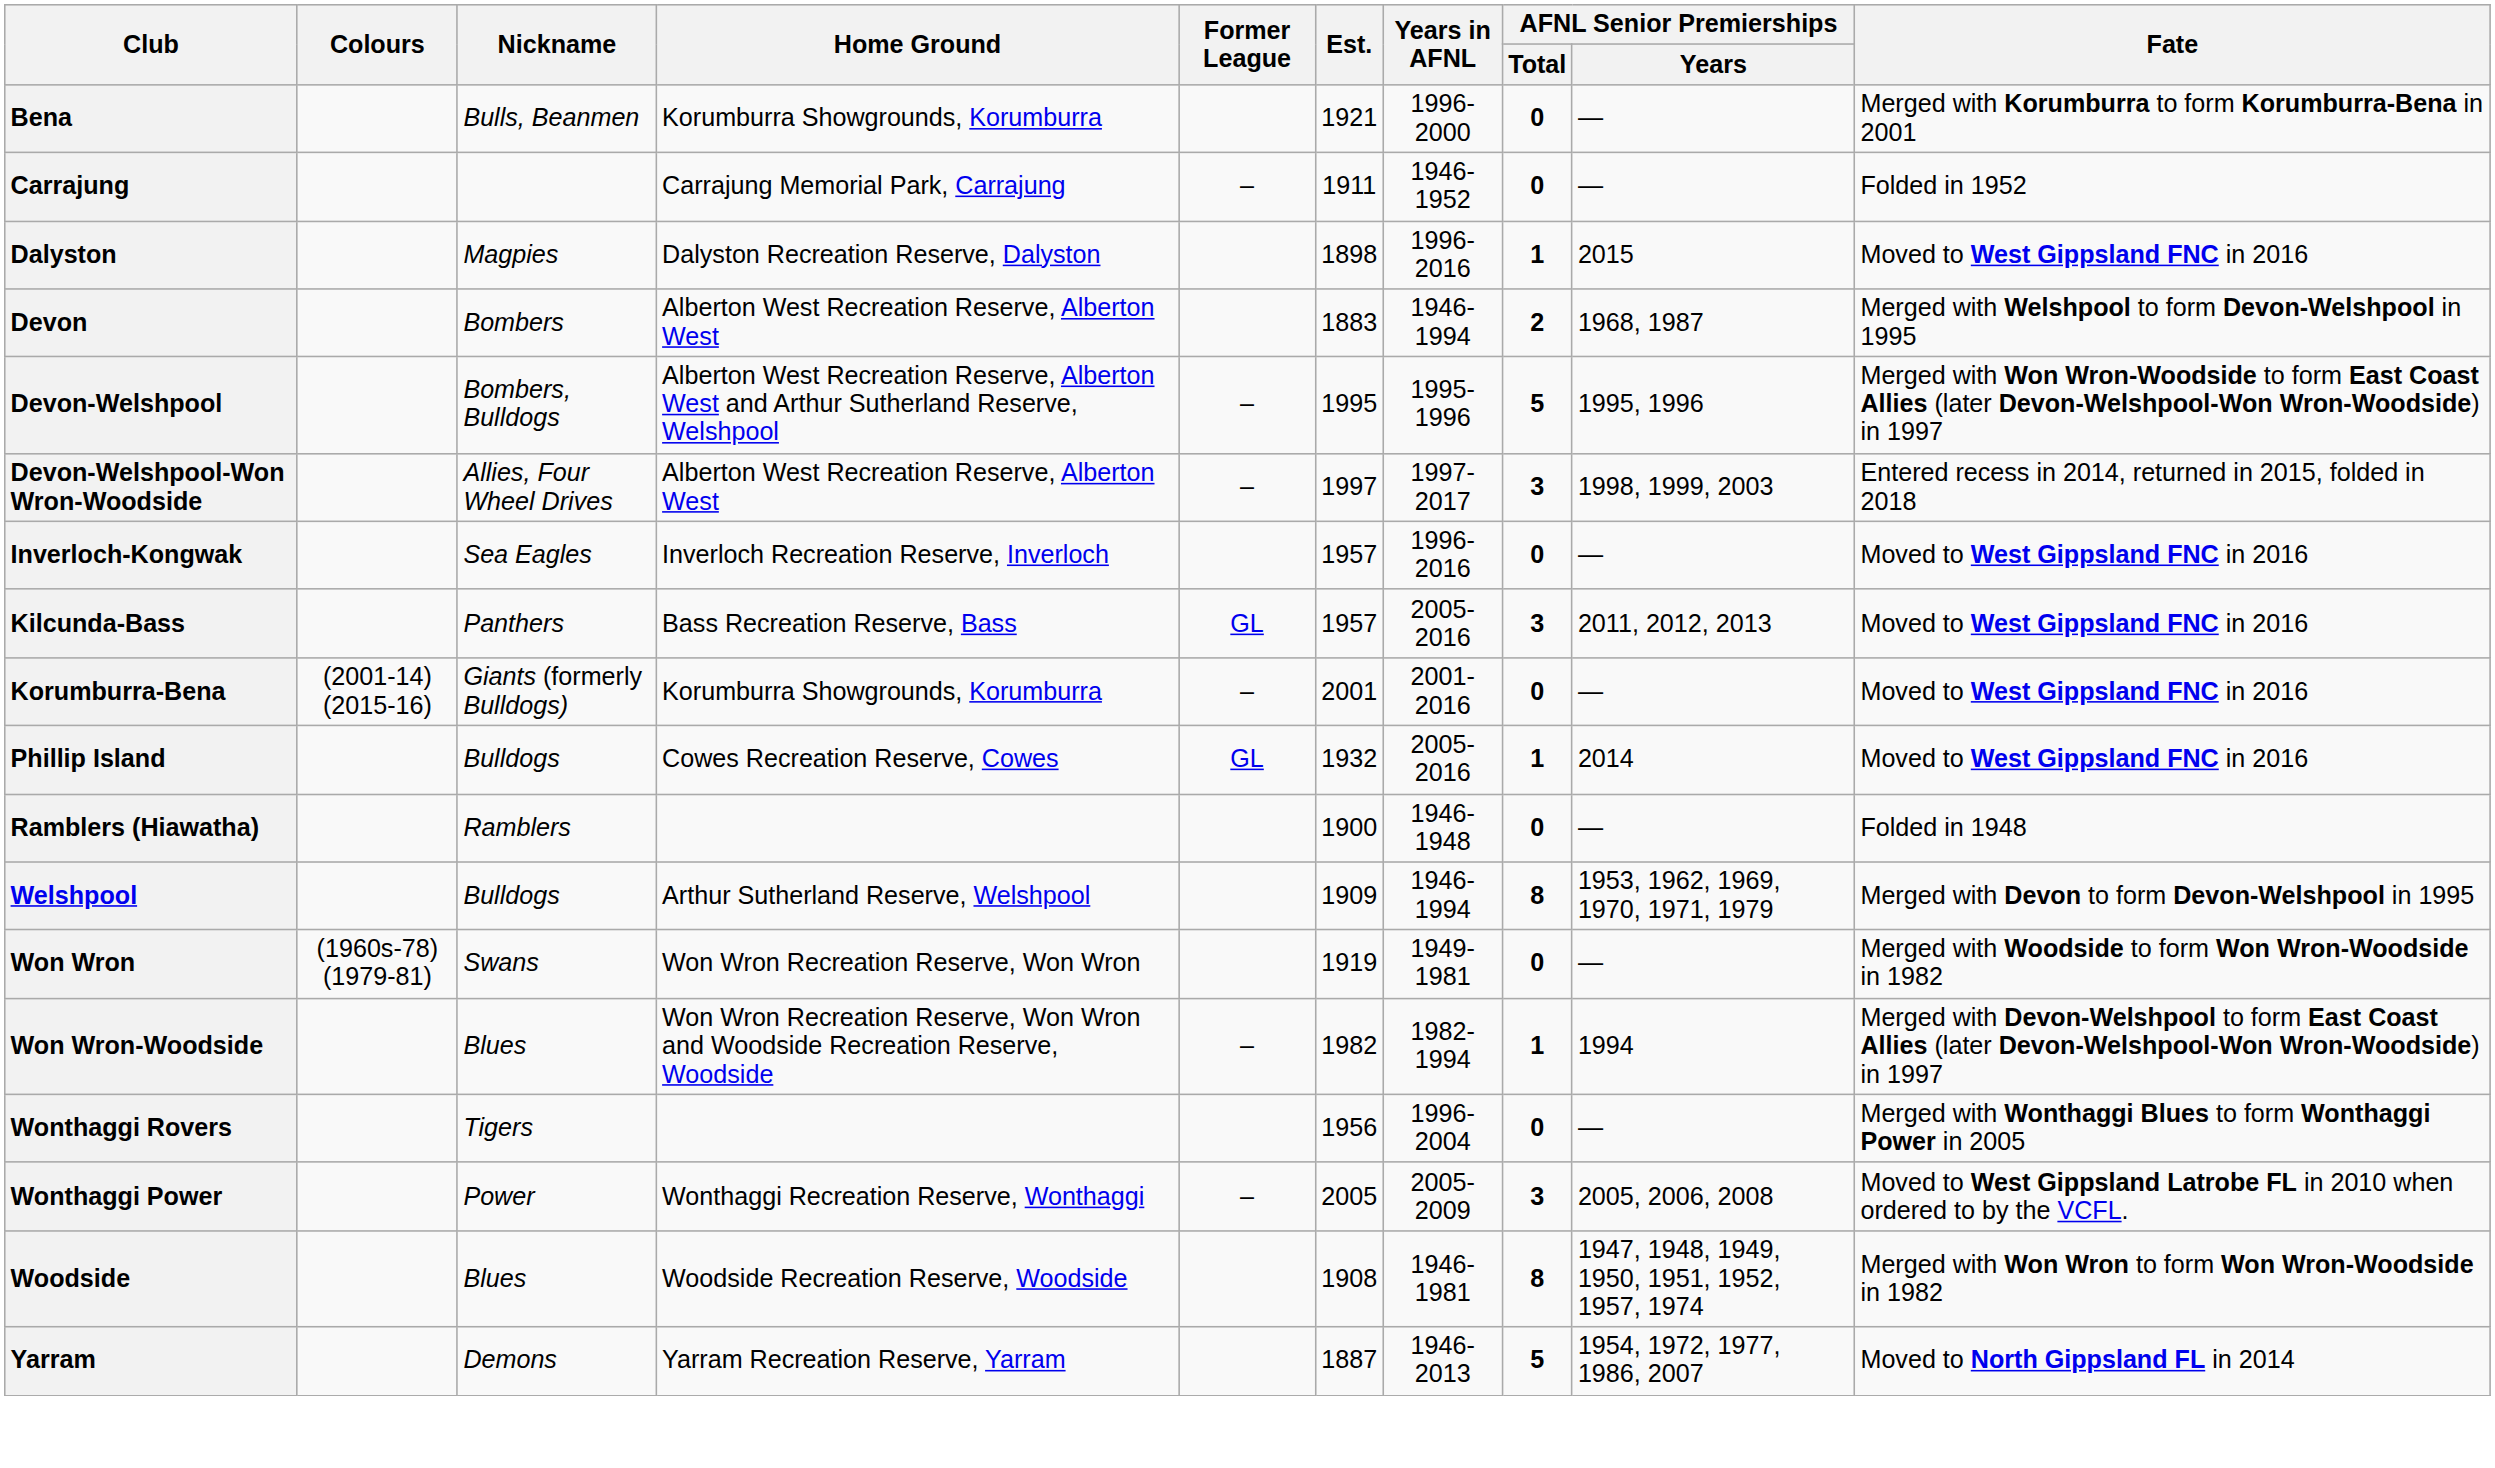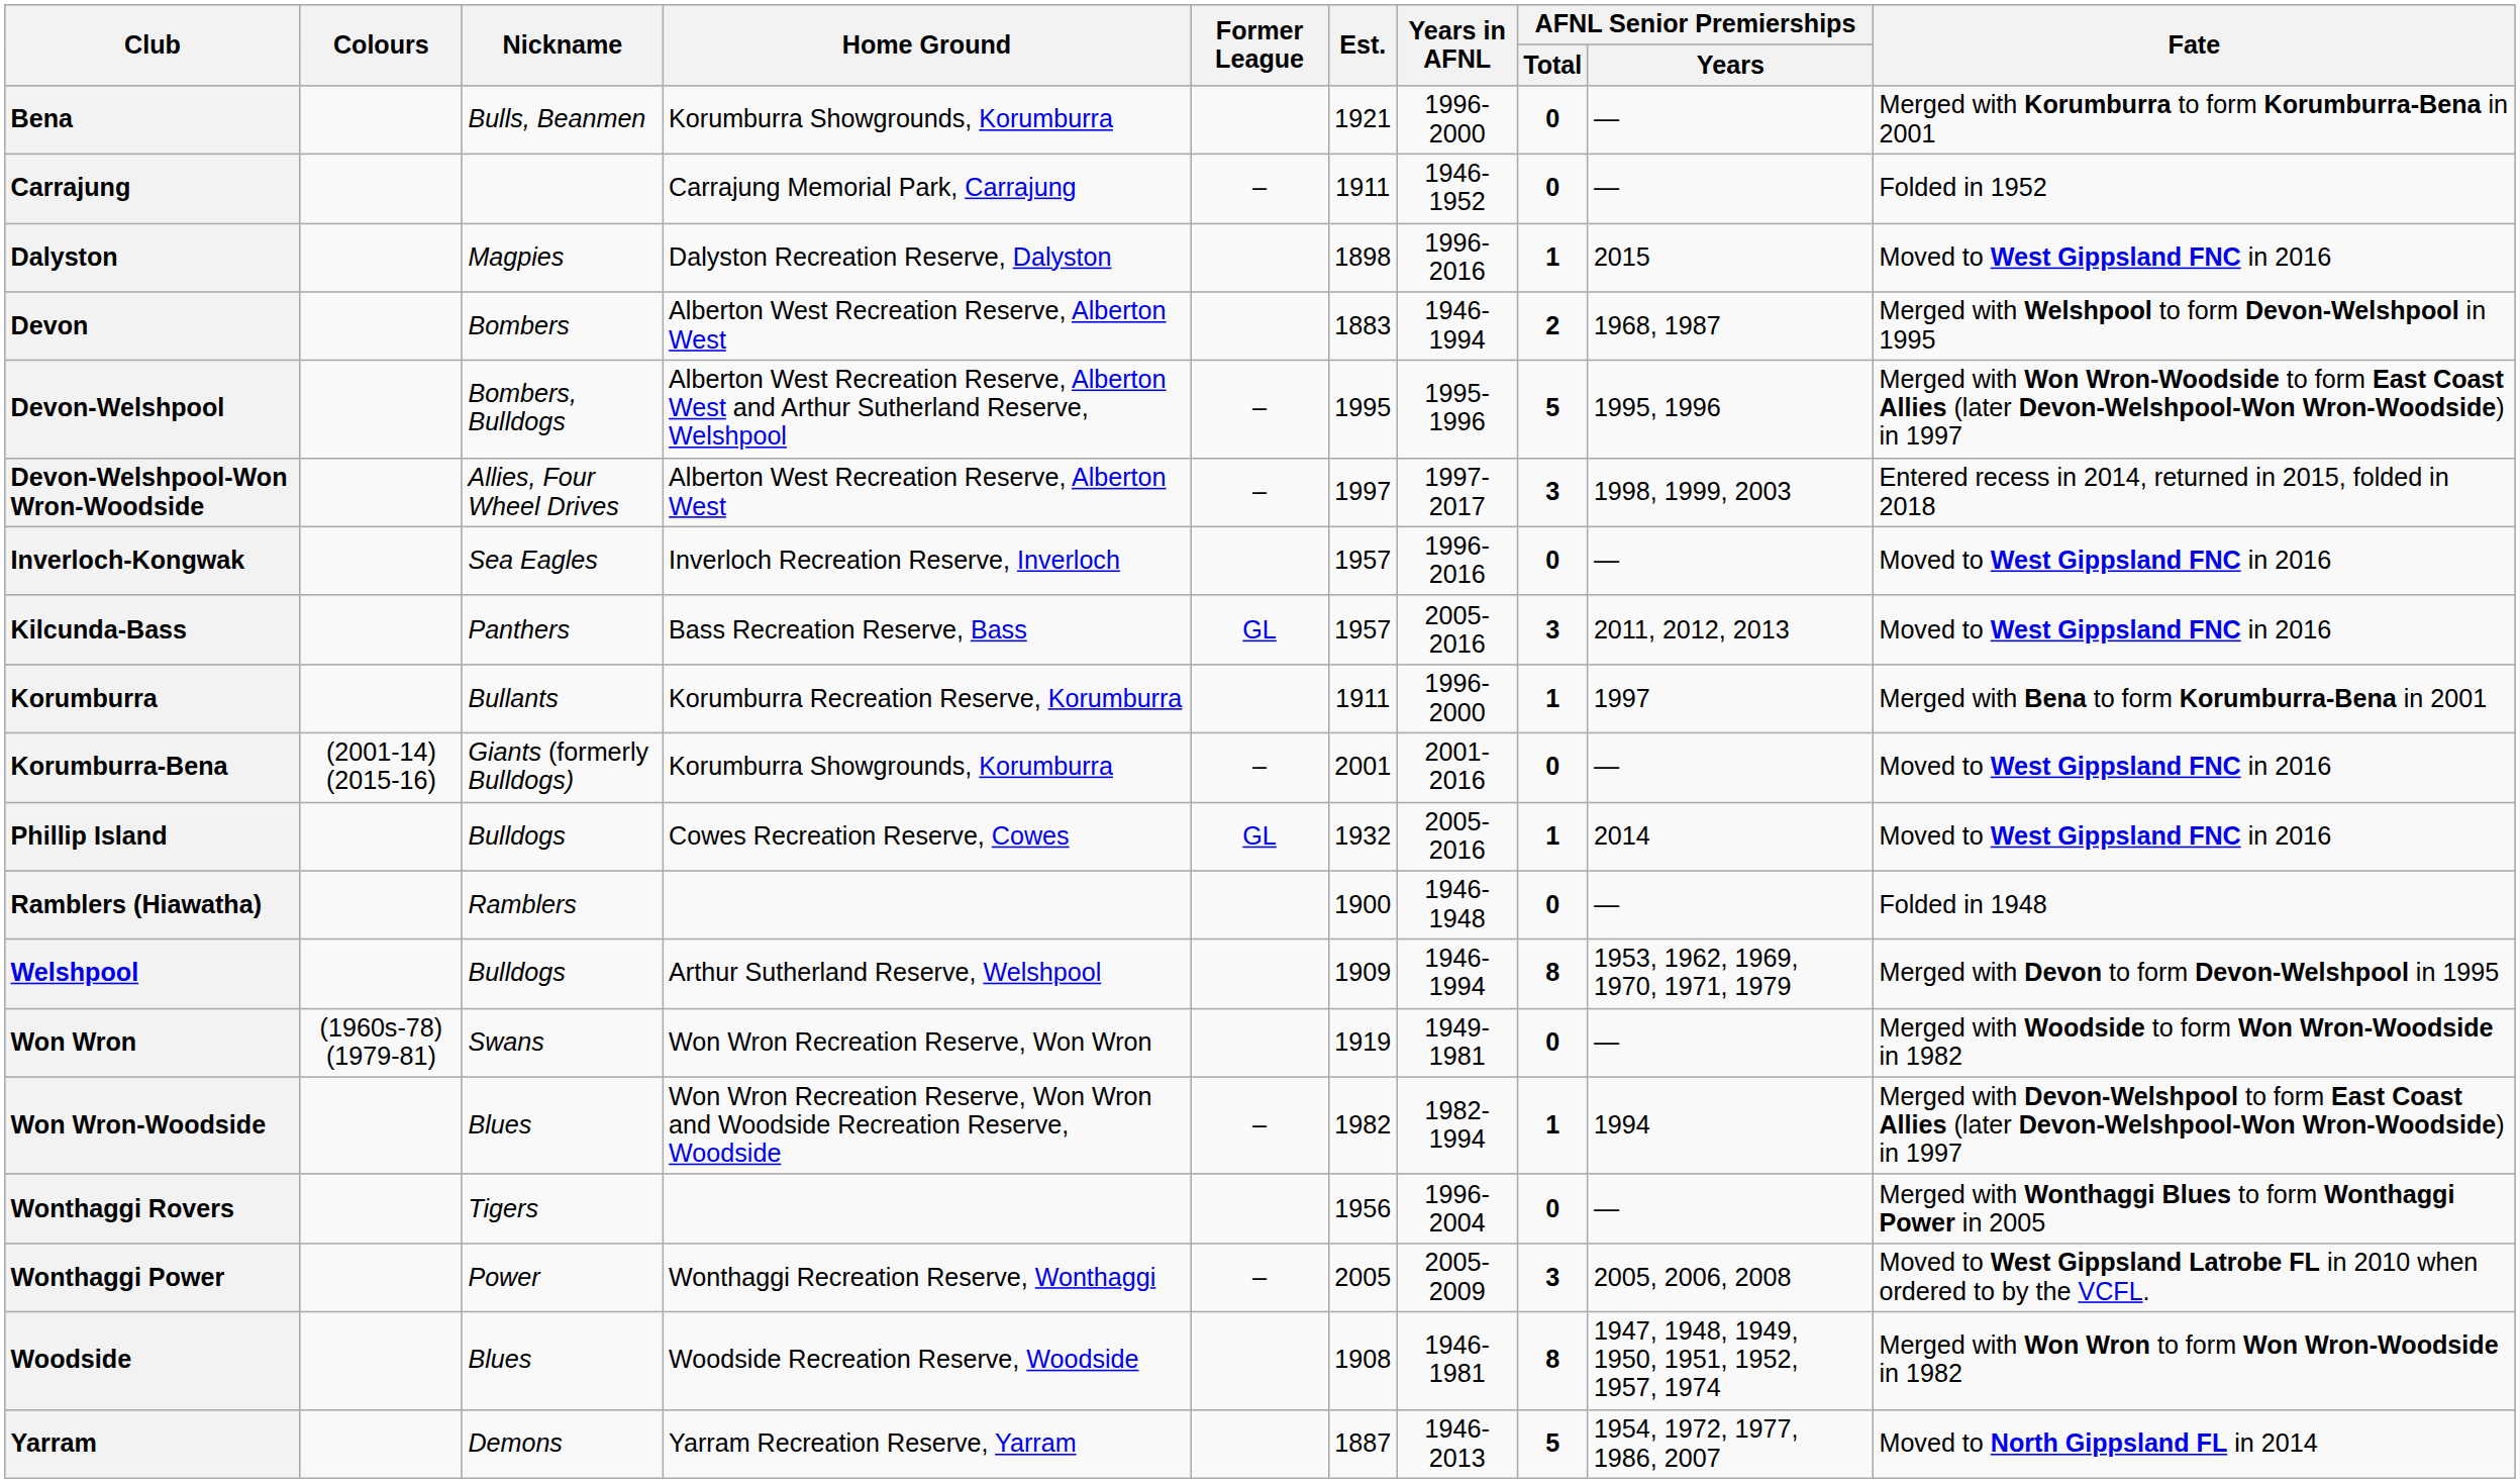 <table class="wikitable sortable" style="width:100%; text-align:center">
 <tr>
 <th rowspan=2>Club</th>
 <th rowspan=2 class=unsortable>Colours</th>
 <th rowspan=2>Nickname</th>
 <th rowspan="2">Home Ground</th>
 <th rowspan="2">Former League</th>
 <th rowspan="2">Est.</th>
 <th rowspan="2">Years in AFNL</th>
 <th colspan="2">AFNL Senior Premierships</th>
 <th rowspan="2" class="unsortable">Fate</th>
 </tr>
 <tr>
 <th data-sort-type=number>Total</th>
 <th>Years</th>
 </tr>
 <tr>
 <th style="text-align:left">Bena</th>
 <td></td>
 <td align="left"><em>Bulls, Beanmen</em></td>
 <td align="left">Korumburra Showgrounds, <a href='#'>Korumburra</a></td>
 <td></td>
 <td>1921</td>
 <td>1996-2000</td>
 <td><strong>0</strong></td>
 <td align="left">—</td>
 <td align="left"><span>Merged with <strong>Korumburra</strong> to form <strong>Korumburra-Bena</strong> in 2001</span></td>
 </tr>
 <tr>
 <th style="text-align:left">Carrajung</th>
 <td></td>
 <td align="left"></td>
 <td align="left">Carrajung Memorial Park, <a href='#'>Carrajung</a></td>
 <td>–</td>
 <td>1911</td>
 <td>1946-1952</td>
 <td><strong>0</strong></td>
 <td align="left">—</td>
 <td align="left">Folded in 1952</td>
 </tr>
 <tr>
 <th style="text-align:left">Dalyston</th>
 <td></td>
 <td align="left"><em>Magpies</em></td>
 <td align="left">Dalyston Recreation Reserve, <a href='#'>Dalyston</a></td>
 <td></td>
 <td>1898</td>
 <td>1996-2016</td>
 <td><strong>1</strong></td>
 <td align="left"><span>2015</span></td>
 <td align="left"><span>Moved to <a href='#'><strong>West Gippsland FNC</strong></a> in 2016</span></td>
 </tr>
 <tr>
 <th style="text-align:left">Devon</th>
 <td></td>
 <td align="left"><em>Bombers</em></td>
 <td align="left">Alberton West Recreation Reserve, <a href='#'>Alberton West</a></td>
 <td></td>
 <td>1883</td>
 <td>1946-1994</td>
 <td><strong>2</strong></td>
 <td align="left"><span>1968, 1987</span></td>
 <td align="left">Merged with <strong>Welshpool</strong> to form <strong>Devon-Welshpool</strong> in 1995</td>
 </tr>
 <tr>
 <th style="text-align:left">Devon-Welshpool</th>
 <td></td>
 <td align="left"><em>Bombers, Bulldogs</em></td>
 <td align="left">Alberton West Recreation Reserve, <a href='#'>Alberton West</a> and Arthur Sutherland Reserve, <a href='#'>Welshpool</a></td>
 <td>–</td>
 <td>1995</td>
 <td>1995-1996</td>
 <td><strong>5</strong></td>
 <td align="left"><span>1995, 1996</span></td>
 <td align="left">Merged with <strong>Won Wron-Woodside</strong> to form <strong>East Coast Allies</strong> (later <strong>Devon-Welshpool-Won Wron-Woodside</strong>) in 1997</td>
 </tr>
 <tr>
 <th style="text-align:left">Devon-Welshpool-Won Wron-Woodside</th>
 <td></td>
 <td align="left"><em>Allies, Four Wheel Drives</em></td>
 <td align="left">Alberton West Recreation Reserve, <a href='#'>Alberton West</a></td>
 <td>–</td>
 <td>1997</td>
 <td>1997-2017</td>
 <td><strong>3</strong></td>
 <td align="left"><span>1998, 1999, 2003</span></td>
 <td align="left">Entered recess in 2014, returned in 2015, folded in 2018</td>
 </tr>
 <tr>
 <th style="text-align:left">Inverloch-Kongwak</th>
 <td></td>
 <td align="left"><em>Sea Eagles</em></td>
 <td align="left">Inverloch Recreation Reserve, <a href='#'>Inverloch</a></td>
 <td></td>
 <td>1957</td>
 <td>1996-2016</td>
 <td><strong>0</strong></td>
 <td align="left">—</td>
 <td align="left"><span>Moved to <a href='#'><strong>West Gippsland FNC</strong></a> in 2016</span></td>
 </tr>
 <tr>
 <th style="text-align:left">Kilcunda-Bass</th>
 <td></td>
 <td align="left"><em>Panthers</em></td>
 <td align="left">Bass Recreation Reserve, <a href='#'>Bass</a></td>
 <td><a href='#'>GL</a></td>
 <td>1957</td>
 <td>2005-2016</td>
 <td><strong>3</strong></td>
 <td align="left"><span>2011, 2012, 2013</span></td>
 <td align="left"><span>Moved to <a href='#'><strong>West Gippsland FNC</strong></a> in 2016</span></td>
+</tr>
+<tr>
+<th style="text-align:left">Korumburra</th>
+<td></td>
+<td align="left"><em>Bullants</em></td>
+<td align="left">Korumburra Recreation Reserve, <a href='#'>Korumburra</a></td>
+<td></td>
+<td>1911</td>
+<td>1996-2000</td>
+<td><strong>1</strong></td>
+<td align="left"><span>1997</span></td>
+<td align="left"><span>Merged with <strong>Bena</strong> to form <strong>Korumburra-Bena</strong> in 2001</span></td>
 </tr>
 <tr>
 <th style="text-align:left">Korumburra-Bena</th>
 <td>(2001-14)(2015-16)</td>
 <td align="left"><em>Giants</em> (formerly <em>Bulldogs)</em></td>
 <td align="left">Korumburra Showgrounds, <a href='#'>Korumburra</a></td>
 <td>–</td>
 <td>2001</td>
 <td>2001-2016</td>
 <td><strong>0</strong></td>
 <td align="left">—</td>
 <td align="left"><span>Moved to <a href='#'><strong>West Gippsland FNC</strong></a> in 2016</span></td>
 </tr>
 <tr>
 <th style="text-align:left">Phillip Island</th>
 <td></td>
 <td align="left"><em>Bulldogs</em></td>
 <td align="left">Cowes Recreation Reserve, <a href='#'>Cowes</a></td>
 <td><a href='#'>GL</a></td>
 <td>1932</td>
 <td>2005-2016</td>
 <td><strong>1</strong></td>
 <td align="left"><span>2014</span></td>
 <td align="left"><span>Moved to <a href='#'><strong>West Gippsland FNC</strong></a> in 2016</span></td>
 </tr>
 <tr>
 <th style="text-align:left">Ramblers (Hiawatha)</th>
 <td></td>
 <td align="left"><em>Ramblers</em></td>
 <td align="left"></td>
 <td></td>
 <td>1900</td>
 <td>1946-1948</td>
 <td><strong>0</strong></td>
 <td align="left">—</td>
 <td align="left">Folded in 1948</td>
 </tr>
 <tr>
 <th style="text-align:left"><a href='#'>Welshpool</a></th>
 <td></td>
 <td align="left"><em>Bulldogs</em></td>
 <td align="left">Arthur Sutherland Reserve, <a href='#'>Welshpool</a></td>
 <td></td>
 <td>1909</td>
 <td>1946-1994</td>
 <td><strong>8</strong></td>
 <td align="left"><span>1953, 1962, 1969, 1970, 1971, 1979</span></td>
 <td align="left">Merged with <strong>Devon</strong> to form <strong>Devon-Welshpool</strong> in 1995</td>
 </tr>
 <tr>
 <th style="text-align:left">Won Wron</th>
 <td>(1960s-78)(1979-81)</td>
 <td align="left"><em>Swans</em></td>
 <td align="left">Won Wron Recreation Reserve, Won Wron</td>
 <td></td>
 <td>1919</td>
 <td>1949-1981</td>
 <td><strong>0</strong></td>
 <td align="left">—</td>
 <td align="left">Merged with <strong>Woodside</strong> to form <strong>Won Wron-Woodside</strong> in 1982</td>
 </tr>
 <tr>
 <th style="text-align:left">Won Wron-Woodside</th>
 <td></td>
 <td align="left"><em>Blues</em></td>
 <td align="left">Won Wron Recreation Reserve, Won Wron and Woodside Recreation Reserve, <a href='#'>Woodside</a></td>
 <td>–</td>
 <td>1982</td>
 <td>1982-1994</td>
 <td><strong>1</strong></td>
 <td align="left"><span>1994</span></td>
 <td align="left">Merged with <strong>Devon-Welshpool</strong> to form <strong>East Coast Allies</strong> (later <strong>Devon-Welshpool-Won Wron-Woodside</strong>) in 1997</td>
 </tr>
 <tr>
 <th style="text-align:left">Wonthaggi Rovers</th>
 <td></td>
 <td align="left"><em>Tigers</em></td>
 <td align="left"></td>
 <td></td>
 <td>1956</td>
 <td>1996-2004</td>
 <td><strong>0</strong></td>
 <td align="left">—</td>
 <td align="left">Merged with <strong>Wonthaggi Blues</strong> to form <strong>Wonthaggi Power</strong> in 2005</td>
 </tr>
 <tr>
 <th style="text-align:left">Wonthaggi Power</th>
 <td></td>
 <td align="left"><em>Power</em></td>
 <td align="left">Wonthaggi Recreation Reserve, <a href='#'>Wonthaggi</a></td>
 <td>–</td>
 <td>2005</td>
 <td>2005-2009</td>
 <td><strong>3</strong></td>
 <td align="left"><span>2005, 2006, 2008</span></td>
 <td align="left">Moved to <strong>West Gippsland Latrobe FL</strong> in 2010 when ordered to by the <a href='#'>VCFL</a>.</td>
 </tr>
 <tr>
 <th style="text-align:left">Woodside</th>
 <td></td>
 <td align="left"><em>Blues</em></td>
 <td align="left">Woodside Recreation Reserve, <a href='#'>Woodside</a></td>
 <td></td>
 <td>1908</td>
 <td>1946-1981</td>
 <td><strong>8</strong></td>
 <td align="left"><span>1947, 1948, 1949, 1950, 1951, 1952, 1957, 1974</span></td>
 <td align="left">Merged with <strong>Won Wron</strong> to form <strong>Won Wron-Woodside</strong> in 1982</td>
 </tr>
 <tr>
 <th style="text-align:left">Yarram</th>
 <td></td>
 <td align="left"><em>Demons</em></td>
 <td align="left">Yarram Recreation Reserve, <a href='#'>Yarram</a></td>
 <td></td>
 <td>1887</td>
 <td>1946-2013</td>
 <td><strong>5</strong></td>
 <td align="left"><span>1954, 1972, 1977, 1986, 2007</span></td>
 <td align="left"><span>Moved to <a href='#'><strong>North Gippsland FL</strong></a> in 2014</span></td>
 </tr>
 </table>
